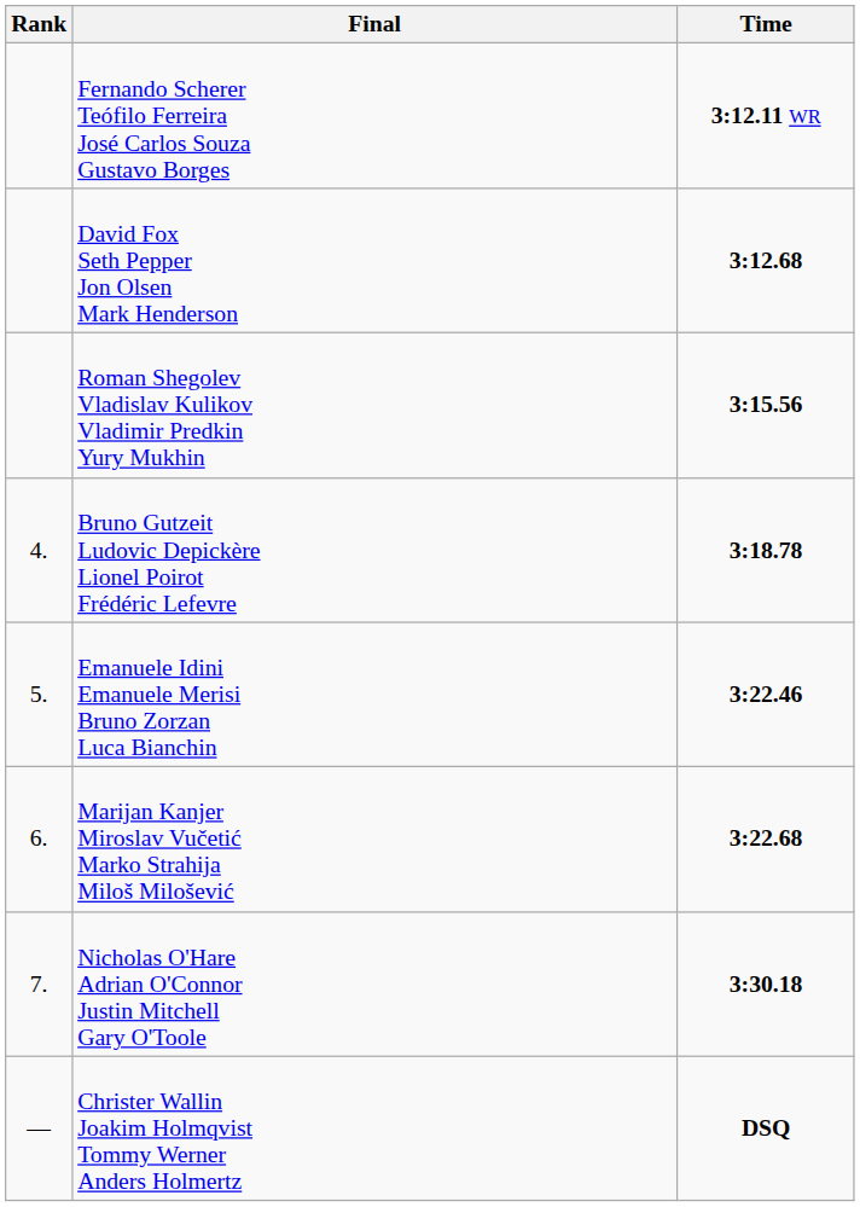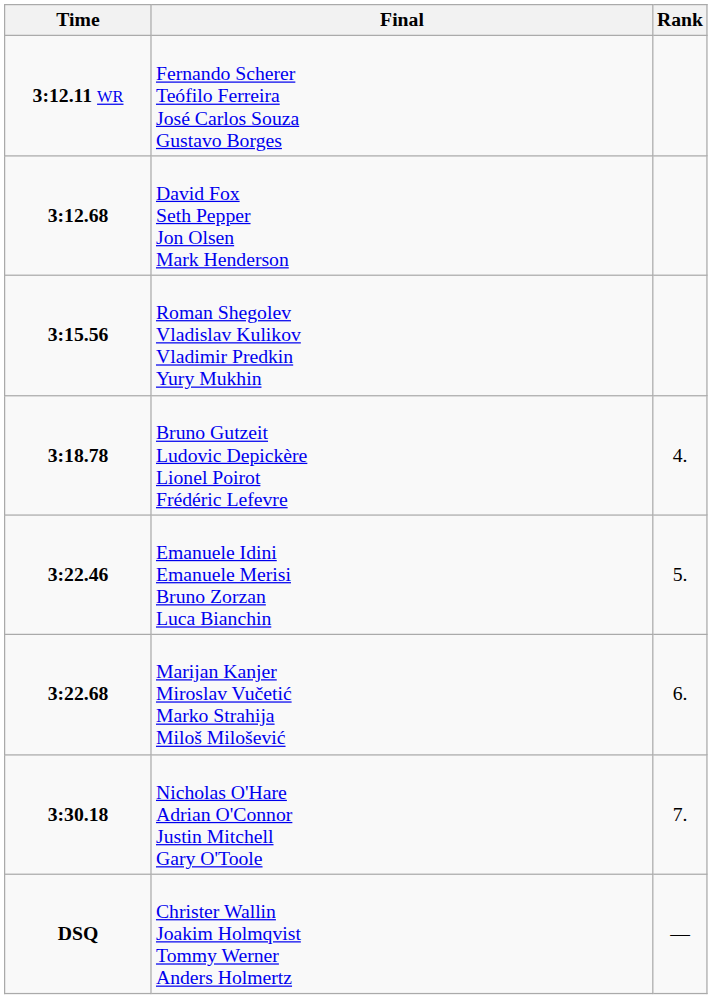 <table class="wikitable">
 <tr>
+<th style="width: 7em">Time</th>
+<th style="width: 25em">Final</th>
 <th>Rank</th>
-<th style="width: 25em">Final</th>
-<th style="width: 7em">Time</th>
 </tr>
 <tr>
+<td align="center"><strong>3:12.11</strong> <small><a href='#'>WR</a></small></td>
+<td><strong></strong><br><a href='#'>Fernando Scherer</a><br><a href='#'>Teófilo Ferreira</a><br><a href='#'>José Carlos Souza</a><br><a href='#'>Gustavo Borges</a></td>
 <td align="center"></td>
-<td><strong></strong><br><a href='#'>Fernando Scherer</a><br><a href='#'>Teófilo Ferreira</a><br><a href='#'>José Carlos Souza</a><br><a href='#'>Gustavo Borges</a></td>
-<td align="center"><strong>3:12.11</strong> <small><a href='#'>WR</a></small></td>
 </tr>
 <tr>
+<td align="center"><strong>3:12.68</strong></td>
+<td><strong></strong><br><a href='#'>David Fox</a><br><a href='#'>Seth Pepper</a><br><a href='#'>Jon Olsen</a><br><a href='#'>Mark Henderson</a></td>
 <td align="center"></td>
-<td><strong></strong><br><a href='#'>David Fox</a><br><a href='#'>Seth Pepper</a><br><a href='#'>Jon Olsen</a><br><a href='#'>Mark Henderson</a></td>
-<td align="center"><strong>3:12.68</strong></td>
 </tr>
 <tr>
+<td align="center"><strong>3:15.56</strong></td>
+<td><strong></strong><br><a href='#'>Roman Shegolev</a><br><a href='#'>Vladislav Kulikov</a><br><a href='#'>Vladimir Predkin</a><br><a href='#'>Yury Mukhin</a></td>
 <td align="center"></td>
-<td><strong></strong><br><a href='#'>Roman Shegolev</a><br><a href='#'>Vladislav Kulikov</a><br><a href='#'>Vladimir Predkin</a><br><a href='#'>Yury Mukhin</a></td>
-<td align="center"><strong>3:15.56</strong></td>
 </tr>
 <tr>
+<td align="center"><strong>3:18.78</strong></td>
+<td><strong></strong><br><a href='#'>Bruno Gutzeit</a><br><a href='#'>Ludovic Depickère</a><br><a href='#'>Lionel Poirot</a><br><a href='#'>Frédéric Lefevre</a></td>
 <td align="center">4.</td>
-<td><strong></strong><br><a href='#'>Bruno Gutzeit</a><br><a href='#'>Ludovic Depickère</a><br><a href='#'>Lionel Poirot</a><br><a href='#'>Frédéric Lefevre</a></td>
-<td align="center"><strong>3:18.78</strong></td>
 </tr>
 <tr>
+<td align="center"><strong>3:22.46</strong></td>
+<td><strong></strong><br><a href='#'>Emanuele Idini</a><br><a href='#'>Emanuele Merisi</a><br><a href='#'>Bruno Zorzan</a><br><a href='#'>Luca Bianchin</a></td>
 <td align="center">5.</td>
-<td><strong></strong><br><a href='#'>Emanuele Idini</a><br><a href='#'>Emanuele Merisi</a><br><a href='#'>Bruno Zorzan</a><br><a href='#'>Luca Bianchin</a></td>
-<td align="center"><strong>3:22.46</strong></td>
 </tr>
 <tr>
+<td align="center"><strong>3:22.68</strong></td>
+<td><strong></strong><br><a href='#'>Marijan Kanjer</a><br><a href='#'>Miroslav Vučetić</a><br><a href='#'>Marko Strahija</a><br><a href='#'>Miloš Milošević</a></td>
 <td align="center">6.</td>
-<td><strong></strong><br><a href='#'>Marijan Kanjer</a><br><a href='#'>Miroslav Vučetić</a><br><a href='#'>Marko Strahija</a><br><a href='#'>Miloš Milošević</a></td>
-<td align="center"><strong>3:22.68</strong></td>
 </tr>
 <tr>
+<td align="center"><strong>3:30.18</strong></td>
+<td><strong></strong><br><a href='#'>Nicholas O'Hare</a><br><a href='#'>Adrian O'Connor</a><br><a href='#'>Justin Mitchell</a><br><a href='#'>Gary O'Toole</a></td>
 <td align="center">7.</td>
-<td><strong></strong><br><a href='#'>Nicholas O'Hare</a><br><a href='#'>Adrian O'Connor</a><br><a href='#'>Justin Mitchell</a><br><a href='#'>Gary O'Toole</a></td>
-<td align="center"><strong>3:30.18</strong></td>
 </tr>
 <tr>
+<td align="center"><strong>DSQ</strong></td>
+<td><strong></strong><br><a href='#'>Christer Wallin</a><br><a href='#'>Joakim Holmqvist</a><br><a href='#'>Tommy Werner</a><br><a href='#'>Anders Holmertz</a></td>
 <td align="center">—</td>
-<td><strong></strong><br><a href='#'>Christer Wallin</a><br><a href='#'>Joakim Holmqvist</a><br><a href='#'>Tommy Werner</a><br><a href='#'>Anders Holmertz</a></td>
-<td align="center"><strong>DSQ</strong></td>
 </tr>
 </table>
